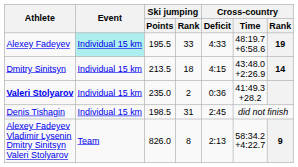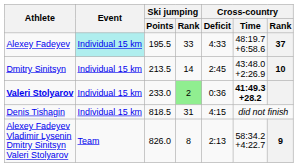 <table class="wikitable" style="font-size:90%">
 <tr>
 <th rowspan="2">Athlete</th>
 <th rowspan="2">Event</th>
 <th colspan="2">Ski jumping</th>
 <th colspan="6">Cross-country</th>
 </tr>
 <tr>
 <th>Points</th>
 <th>Rank</th>
 <th>Deficit</th>
 <th>Time</th>
 <th>Rank</th>
 </tr>
 <tr>
 <td><a href='#'>Alexey Fadeyev</a></td>
 <td style="background: paleturquoise;"><a href='#'>Individual 15 km</a></td>
 <td align="center">195.5</td>
 <td align="center">33</td>
 <td align="center">4:33</td>
 <td align="center">48:19.7 <br>+6:58.6</td>
-<th align="center">19</th>
+<th align="center">37</th>
 </tr>
 <tr>
 <td><a href='#'>Dmitry Sinitsyn</a></td>
 <td><a href='#'>Individual 15 km</a></td>
 <td align="center">213.5</td>
-<td align="center">18</td>
-<td align="center">4:15</td>
+<td align="center">14</td>
+<td align="center">2:45</td>
 <td align="center">43:48.0 <br>+2:26.9</td>
-<th align="center">14</th>
+<th align="center">10</th>
 </tr>
 <tr>
 <td><strong><a href='#'>Valeri Stolyarov</a></strong></td>
 <td><a href='#'>Individual 15 km</a></td>
-<td align="center">235.0</td>
-<td align="center">2</td>
+<td align="center">233.0</td>
+<td align="center" style="background: lightgreen;">2</td>
 <td align="center">0:36</td>
-<td align="center">41:49.3<br>+28.2</td>
+<td align="center"><strong>41:49.3<br>+28.2</strong></td>
 <th align="center"></th>
 </tr>
 <tr>
 <td><a href='#'>Denis Tishagin</a></td>
 <td><a href='#'>Individual 15 km</a></td>
-<td align="center">198.5</td>
+<td align="center">818.5</td>
 <td align="center">31</td>
-<td align="center">2:45</td>
+<td align="center">4:15</td>
 <td align="center" colspan=2><em>did not finish</em></td>
 </tr>
 <tr>
 <td><a href='#'>Alexey Fadeyev</a><br><a href='#'>Vladimir Lysenin</a><br><a href='#'>Dmitry Sinitsyn</a><br><a href='#'>Valeri Stolyarov</a></td>
 <td><a href='#'>Team</a></td>
 <td align="center">826.0</td>
 <td align="center">8</td>
 <td align="center">2:13</td>
 <td align="center">58:34.2 <br>+4:22.7</td>
 <th align="center">9</th>
 </tr>
 </table>
